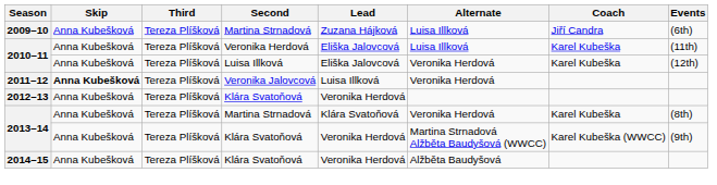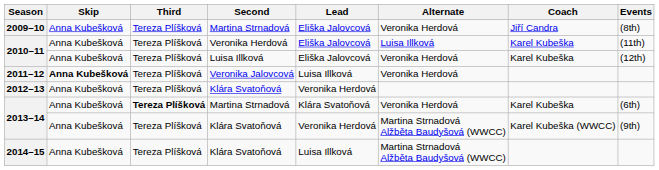 <table class="wikitable">
 <tr>
 <th scope="col">Season</th>
 <th scope="col">Skip</th>
 <th scope="col">Third</th>
 <th scope="col">Second</th>
 <th scope="col">Lead</th>
 <th scope="col">Alternate</th>
 <th scope="col">Coach</th>
 <th scope="col">Events</th>
 </tr>
 <tr>
 <th scope="row">2009–10</th>
 <td><a href='#'>Anna Kubešková</a></td>
 <td><a href='#'>Tereza Plíšková</a></td>
 <td><a href='#'>Martina Strnadová</a></td>
-<td><a href='#'>Zuzana Hájková</a></td>
-<td><a href='#'>Luisa Illková</a></td>
+<td><a href='#'>Eliška Jalovcová</a></td>
+<td>Veronika Herdová</td>
 <td><a href='#'>Jiří Candra</a></td>
-<td> (6th)</td>
+<td> (8th)</td>
 </tr>
 <tr>
 <th scope="row" rowspan=2>2010–11</th>
 <td>Anna Kubešková</td>
 <td>Tereza Plíšková</td>
 <td>Veronika Herdová</td>
 <td><a href='#'>Eliška Jalovcová</a></td>
 <td><a href='#'>Luisa Illková</a></td>
 <td><a href='#'>Karel Kubeška</a></td>
 <td> (11th)</td>
 </tr>
 <tr>
 <td>Anna Kubešková</td>
 <td>Tereza Plíšková</td>
 <td>Luisa Illková</td>
 <td>Eliška Jalovcová</td>
 <td>Veronika Herdová</td>
 <td>Karel Kubeška</td>
 <td> (12th)</td>
 </tr>
 <tr>
 <th scope="row">2011–12</th>
 <td><strong>Anna Kubešková</strong></td>
 <td>Tereza Plíšková</td>
 <td><a href='#'>Veronika Jalovcová</a></td>
 <td>Luisa Illková</td>
 <td>Veronika Herdová</td>
 <td></td>
 <td></td>
 </tr>
 <tr>
 <th scope="row">2012–13</th>
 <td>Anna Kubešková</td>
 <td>Tereza Plíšková</td>
 <td><a href='#'>Klára Svatoňová</a></td>
 <td>Veronika Herdová</td>
 <td></td>
 <td></td>
 <td></td>
 </tr>
 <tr>
 <th scope="row" rowspan=2>2013–14</th>
 <td>Anna Kubešková</td>
-<td>Tereza Plíšková</td>
+<td><strong>Tereza Plíšková</strong></td>
 <td>Martina Strnadová</td>
 <td>Klára Svatoňová</td>
 <td>Veronika Herdová</td>
 <td>Karel Kubeška</td>
-<td> (8th)</td>
+<td> (6th)</td>
 </tr>
 <tr>
 <td>Anna Kubešková</td>
 <td>Tereza Plíšková</td>
 <td>Klára Svatoňová</td>
 <td>Veronika Herdová</td>
 <td>Martina Strnadová<br><a href='#'>Alžběta Baudyšová</a> (WWCC)</td>
 <td>Karel Kubeška (WWCC)</td>
 <td> (9th)</td>
 </tr>
 <tr>
 <th scope="row">2014–15</th>
 <td>Anna Kubešková</td>
 <td>Tereza Plíšková</td>
 <td>Klára Svatoňová</td>
-<td>Veronika Herdová</td>
-<td>Alžběta Baudyšová</td>
+<td>Luisa Illková</td>
+<td>Martina Strnadová<br><a href='#'>Alžběta Baudyšová</a> (WWCC)</td>
 <td></td>
 <td></td>
 </tr>
 </table>
